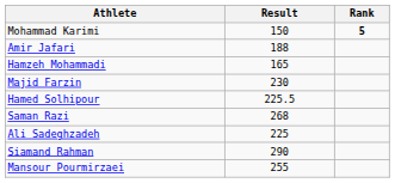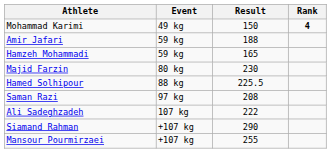 <table class="wikitable" width="50%" style="text-align:center; font-size:90%">
 <tr>
 <th width="40%">Athlete</th>
+<th width="15%">Event</th>
 <th width="20%">Result</th>
 <th width="10%">Rank</th>
 </tr>
 <tr>
 <td align="left">Mohammad Karimi</td>
+<td align="left">49 kg</td>
 <td>150</td>
-<td><strong>5</strong></td>
+<td><strong>4</strong></td>
 </tr>
 <tr>
 <td align="left"><a href='#'>Amir Jafari</a></td>
+<td align="left">59 kg</td>
 <td>188</td>
 <td></td>
 </tr>
 <tr>
 <td align="left"><a href='#'>Hamzeh Mohammadi</a></td>
+<td align="left">59 kg</td>
 <td>165</td>
 <td></td>
 </tr>
 <tr>
 <td align="left"><a href='#'>Majid Farzin</a></td>
+<td align="left">80 kg</td>
 <td>230</td>
 <td></td>
 </tr>
 <tr>
 <td align="left"><a href='#'>Hamed Solhipour</a></td>
+<td align="left">88 kg</td>
 <td>225.5</td>
 <td></td>
 </tr>
 <tr>
 <td align="left"><a href='#'>Saman Razi</a></td>
-<td>268</td>
+<td align="left">97 kg</td>
+<td>208</td>
 <td></td>
 </tr>
 <tr>
 <td align="left"><a href='#'>Ali Sadeghzadeh</a></td>
-<td>225</td>
+<td align="left">107 kg</td>
+<td>222</td>
 <td></td>
 </tr>
 <tr>
 <td align="left"><a href='#'>Siamand Rahman</a></td>
+<td align="left">+107 kg</td>
 <td>290</td>
 <td></td>
 </tr>
 <tr>
 <td align="left"><a href='#'>Mansour Pourmirzaei</a></td>
+<td align="left">+107 kg</td>
 <td>255</td>
 <td></td>
 </tr>
 </table>
